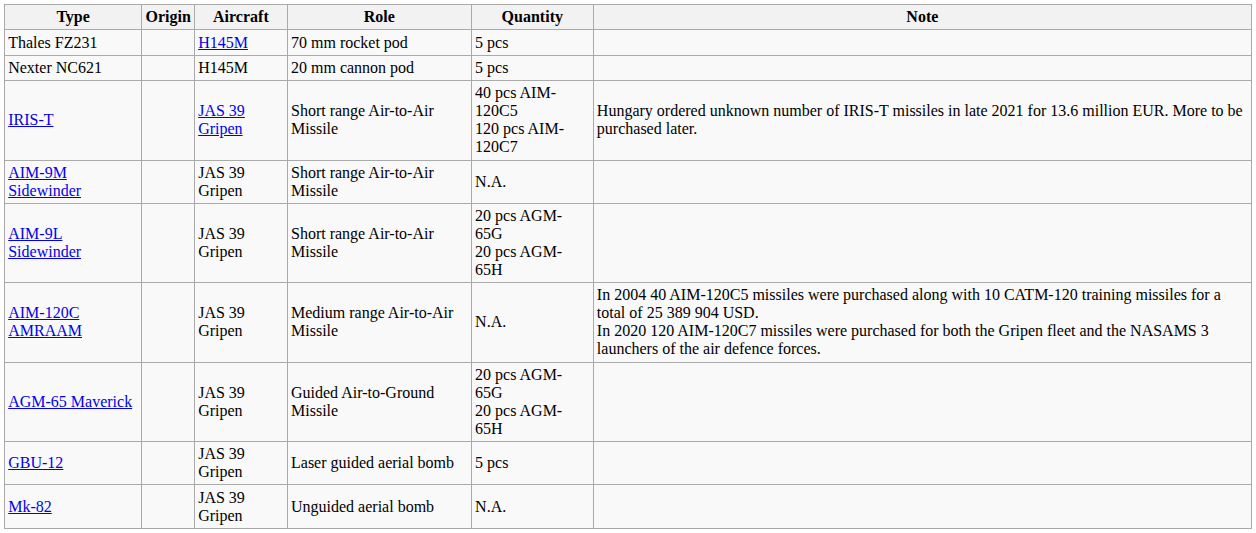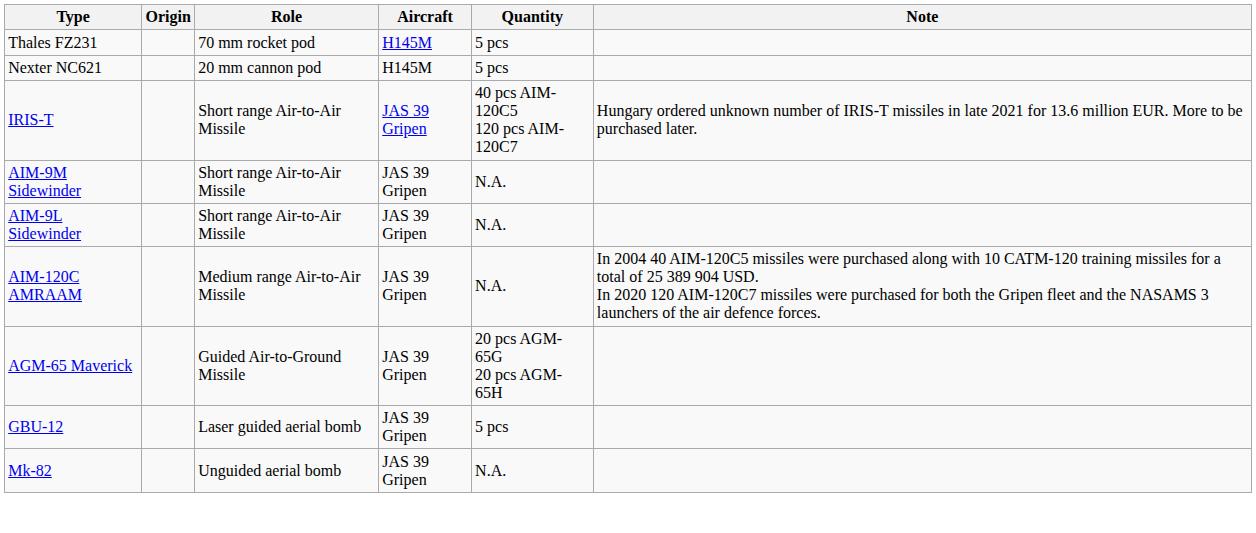 <table class="wikitable">
 <tr>
 <th>Type</th>
 <th>Origin</th>
+<th>Role</th>
 <th>Aircraft</th>
-<th>Role</th>
 <th>Quantity</th>
 <th>Note</th>
 </tr>
 <tr>
 <td>Thales FZ231</td>
 <td></td>
+<td>70 mm rocket pod</td>
 <td><a href='#'>H145M</a></td>
-<td>70 mm rocket pod</td>
 <td>5 pcs</td>
 <td></td>
 </tr>
 <tr>
 <td>Nexter NC621</td>
 <td></td>
+<td>20 mm cannon pod</td>
 <td>H145M</td>
-<td>20 mm cannon pod</td>
 <td>5 pcs</td>
 <td></td>
 </tr>
 <tr>
 <td><a href='#'>IRIS-T</a></td>
 <td></td>
+<td>Short range Air-to-Air Missile</td>
 <td><a href='#'>JAS 39 Gripen</a></td>
-<td>Short range Air-to-Air Missile</td>
 <td>40 pcs AIM-120C5<br>120 pcs AIM-120C7</td>
 <td>Hungary ordered unknown number of IRIS-T missiles in late 2021 for 13.6 million EUR. More to be purchased later.</td>
 </tr>
 <tr>
 <td><a href='#'>AIM-9M Sidewinder</a></td>
 <td></td>
+<td>Short range Air-to-Air Missile</td>
 <td>JAS 39 Gripen</td>
-<td>Short range Air-to-Air Missile</td>
 <td>N.A.</td>
 <td></td>
 </tr>
 <tr>
 <td><a href='#'>AIM-9L Sidewinder</a></td>
 <td></td>
+<td>Short range Air-to-Air Missile</td>
 <td>JAS 39 Gripen</td>
-<td>Short range Air-to-Air Missile</td>
-<td>20 pcs AGM-65G<br>20 pcs AGM-65H</td>
+<td>N.A.</td>
 <td></td>
 </tr>
 <tr>
 <td><a href='#'>AIM-120C AMRAAM</a></td>
 <td></td>
+<td>Medium range Air-to-Air Missile</td>
 <td>JAS 39 Gripen</td>
-<td>Medium range Air-to-Air Missile</td>
 <td>N.A.</td>
 <td>In 2004 40 AIM-120C5 missiles were purchased along with 10 CATM-120 training missiles for a total of 25 389 904 USD.<br>In 2020 120 AIM-120C7 missiles were purchased for both the Gripen fleet and the NASAMS 3 launchers of the air defence forces.</td>
 </tr>
 <tr>
 <td><a href='#'>AGM-65 Maverick</a></td>
 <td></td>
+<td>Guided Air-to-Ground Missile</td>
 <td>JAS 39 Gripen</td>
-<td>Guided Air-to-Ground Missile</td>
 <td>20 pcs AGM-65G<br>20 pcs AGM-65H</td>
 <td></td>
 </tr>
 <tr>
 <td><a href='#'>GBU-12</a></td>
 <td></td>
+<td>Laser guided aerial bomb</td>
 <td>JAS 39 Gripen</td>
-<td>Laser guided aerial bomb</td>
 <td>5 pcs</td>
 <td></td>
 </tr>
 <tr>
 <td><a href='#'>Mk-82</a></td>
 <td></td>
+<td>Unguided aerial bomb</td>
 <td>JAS 39 Gripen</td>
-<td>Unguided aerial bomb</td>
 <td>N.A.</td>
 <td></td>
 </tr>
 </table>
